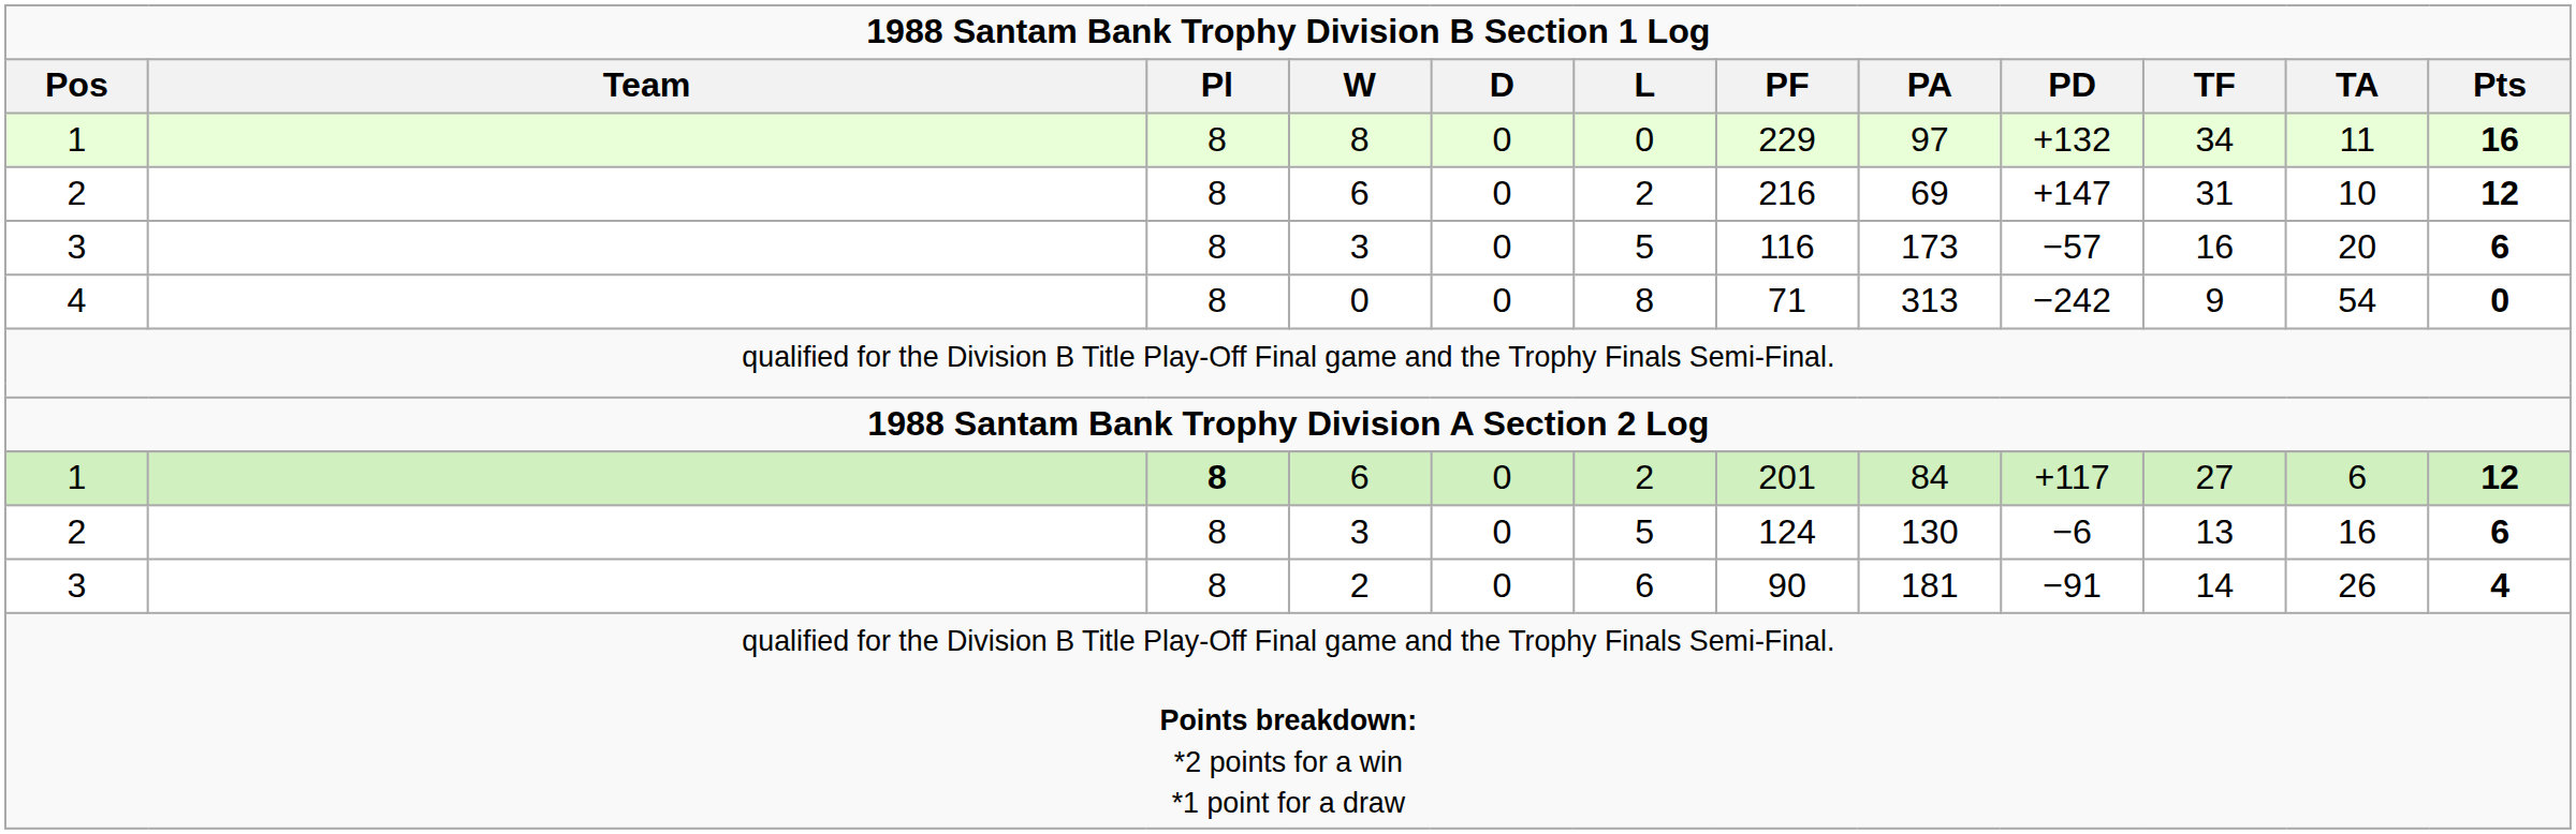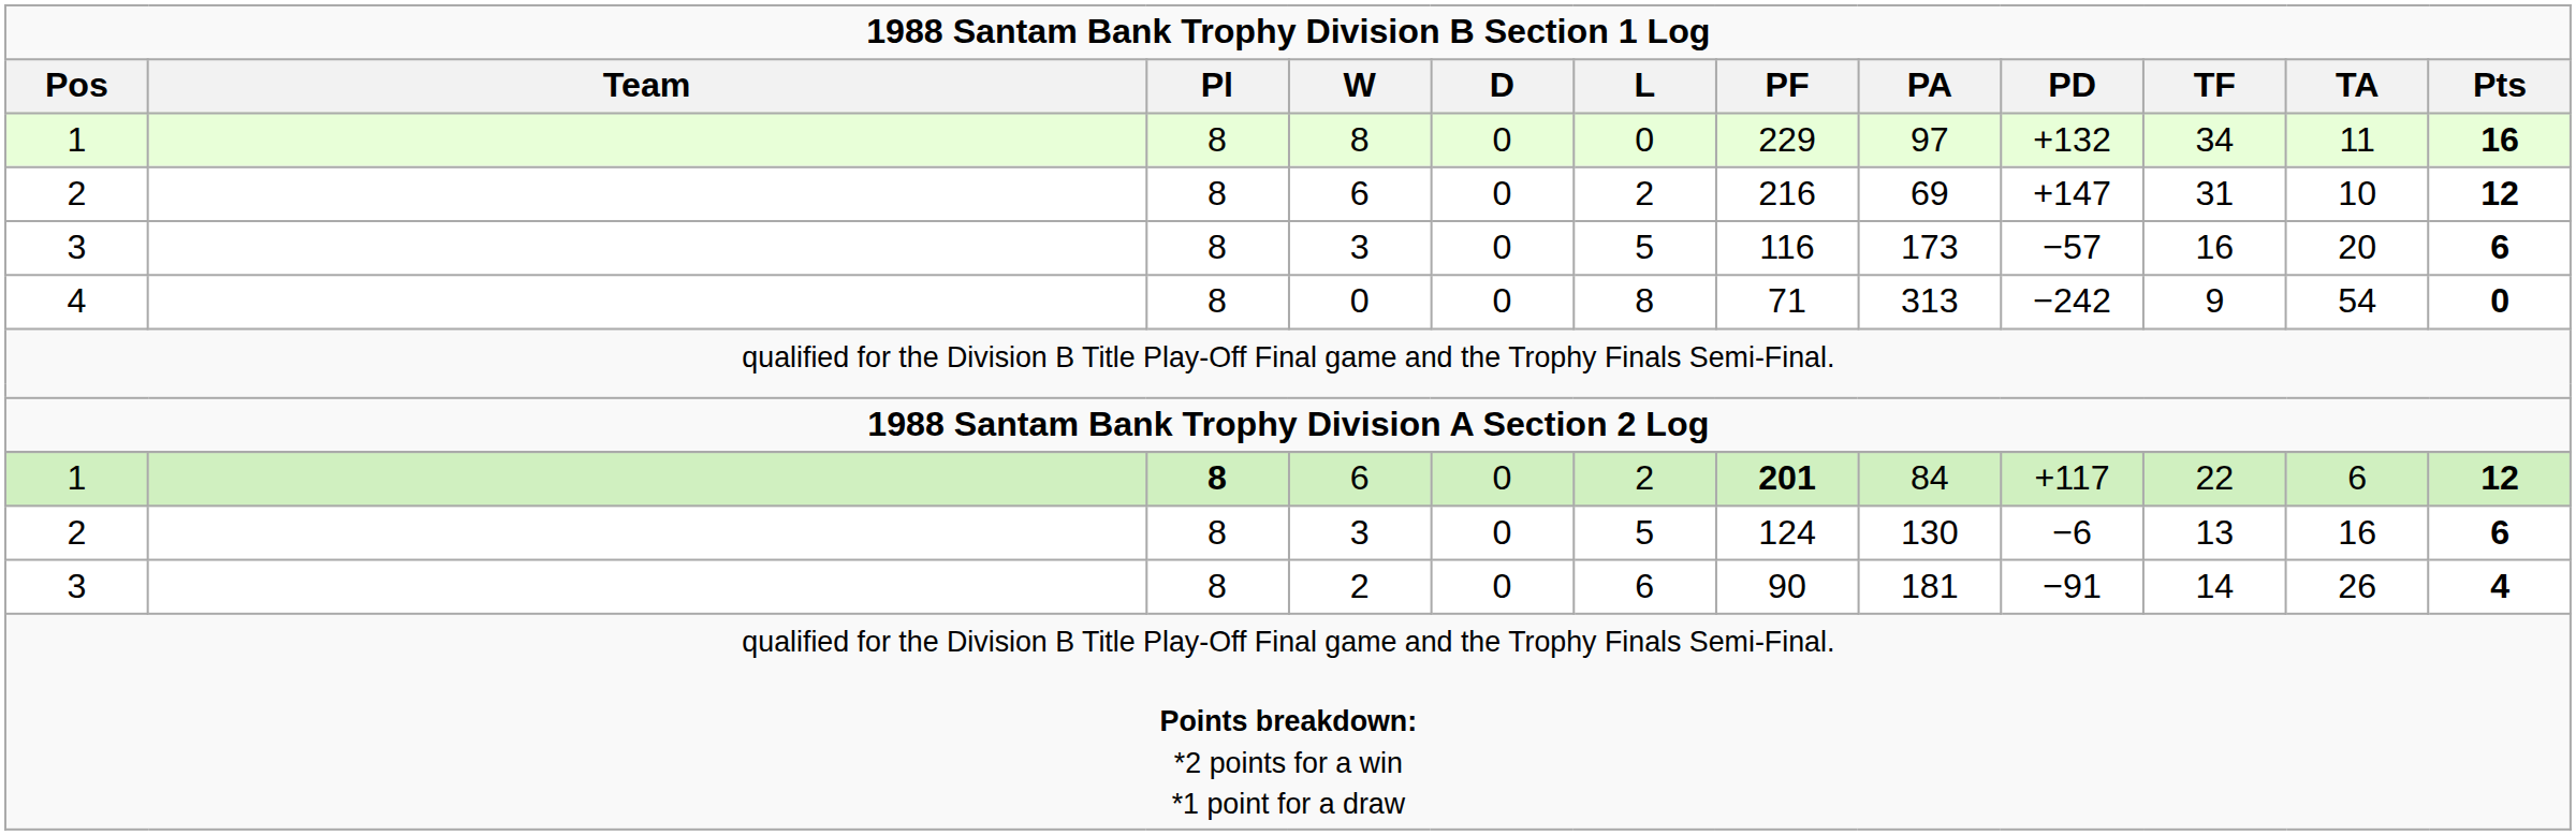 <table class="wikitable" style="text-align:center; line-height:110%; font-size:100%; width:60%;">
 <tr>
 <td colspan="12" cellpadding="0" cellspacing="0"><strong>1988 Santam Bank Trophy Division B Section 1 Log</strong></td>
 </tr>
 <tr>
 <th style="width:5%;">Pos</th>
 <th style="width:35%;">Team</th>
 <th style="width:5%;">Pl</th>
 <th style="width:5%;">W</th>
 <th style="width:5%;">D</th>
 <th style="width:5%;">L</th>
 <th style="width:5%;">PF</th>
 <th style="width:5%;">PA</th>
 <th style="width:5%;">PD</th>
 <th style="width:5%;">TF</th>
 <th style="width:5%;">TA</th>
 <th style="width:5%;">Pts<br></th>
 </tr>
 <tr bgcolor=#E8FFD8 align=center>
 <td>1</td>
 <td align=left></td>
 <td>8</td>
 <td>8</td>
 <td>0</td>
 <td>0</td>
 <td>229</td>
 <td>97</td>
 <td>+132</td>
 <td>34</td>
 <td>11</td>
 <td><strong>16</strong></td>
 </tr>
 <tr bgcolor=#ffffff align=center>
 <td>2</td>
 <td align=left></td>
 <td>8</td>
 <td>6</td>
 <td>0</td>
 <td>2</td>
 <td>216</td>
 <td>69</td>
 <td>+147</td>
 <td>31</td>
 <td>10</td>
 <td><strong>12</strong></td>
 </tr>
 <tr bgcolor=#ffffff align=center>
 <td>3</td>
 <td align=left></td>
 <td>8</td>
 <td>3</td>
 <td>0</td>
 <td>5</td>
 <td>116</td>
 <td>173</td>
 <td>−57</td>
 <td>16</td>
 <td>20</td>
 <td><strong>6</strong></td>
 </tr>
 <tr bgcolor=#ffffff align=center>
 <td>4</td>
 <td align=left></td>
 <td>8</td>
 <td>0</td>
 <td>0</td>
 <td>8</td>
 <td>71</td>
 <td>313</td>
 <td>−242</td>
 <td>9</td>
 <td>54</td>
 <td><strong>0</strong></td>
 </tr>
 <tr>
 <td colspan="12" style="border:0px"><small> qualified for the Division B Title Play-Off Final game and the Trophy Finals Semi-Final.</small></td>
 </tr>
 <tr>
 <td colspan="12" style="border:0px"></td>
 </tr>
 <tr>
 <td colspan="12" cellpadding="0" cellspacing="0"><strong>1988 Santam Bank Trophy Division A Section 2 Log</strong></td>
 </tr>
 <tr>
 </tr>
 <tr bgcolor=#D0F0C0 align=center>
 <td>1</td>
 <td align=left></td>
 <td><strong>8</strong></td>
 <td>6</td>
 <td>0</td>
 <td>2</td>
-<td>201</td>
+<td><strong>201</strong></td>
 <td>84</td>
 <td>+117</td>
-<td>27</td>
+<td>22</td>
 <td>6</td>
 <td><strong>12</strong></td>
 </tr>
 <tr bgcolor=#ffffff align=center>
 <td>2</td>
 <td align=left></td>
 <td>8</td>
 <td>3</td>
 <td>0</td>
 <td>5</td>
 <td>124</td>
 <td>130</td>
 <td>−6</td>
 <td>13</td>
 <td>16</td>
 <td><strong>6</strong></td>
 </tr>
 <tr bgcolor=#ffffff align=center>
 <td>3</td>
 <td align=left></td>
 <td>8</td>
 <td>2</td>
 <td>0</td>
 <td>6</td>
 <td>90</td>
 <td>181</td>
 <td>−91</td>
 <td>14</td>
 <td>26</td>
 <td><strong>4</strong></td>
 </tr>
 <tr |align=left|>
 <td colspan="12" style="border:0px"><small> qualified for the Division B Title Play-Off Final game and the Trophy Finals Semi-Final.<br><br><strong>Points breakdown:</strong><br>*2 points for a win<br>*1 point for a draw</small></td>
 </tr>
 </table>
